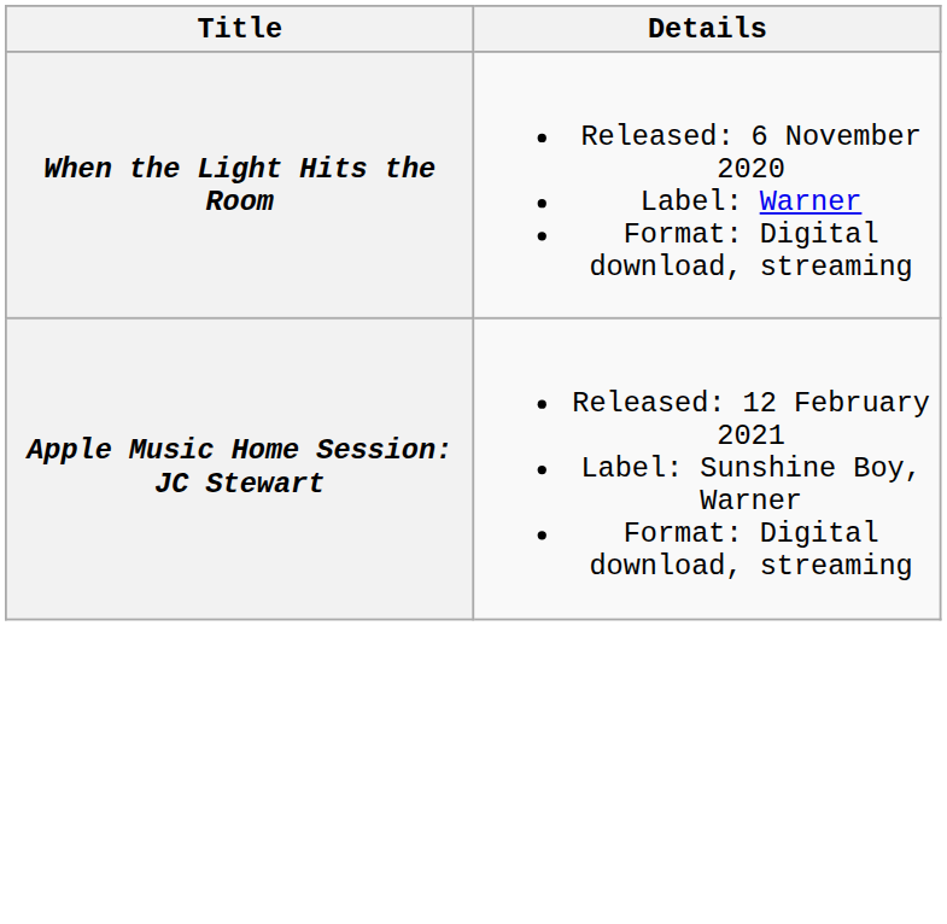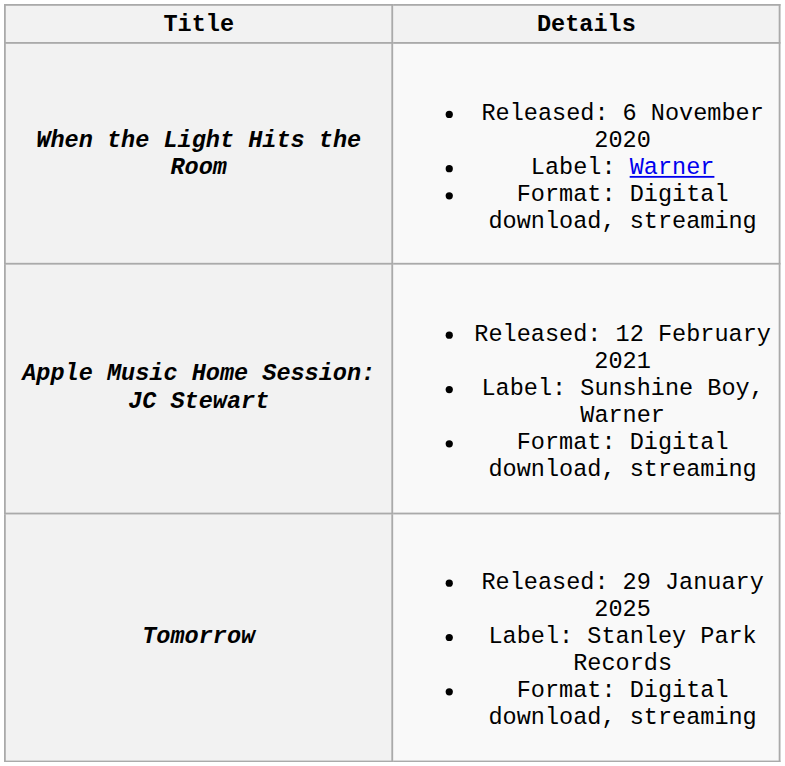 <table class="wikitable plainrowheaders" style="text-align:center;">
 <tr>
 <th scope="col" style="width:16em;">Title</th>
 <th scope="col" style="width:16em;">Details</th>
 </tr>
 <tr>
 <th scope="row"><em>When the Light Hits the Room</em></th>
 <td><br><ul><li>Released: 6 November 2020</li><li>Label: <a href='#'>Warner</a></li><li>Format: Digital download, streaming</li></ul></td>
 </tr>
 <tr>
 <th scope="row"><em>Apple Music Home Session: JC Stewart</em></th>
 <td><br><ul><li>Released: 12 February 2021</li><li>Label: Sunshine Boy, Warner</li><li>Format: Digital download, streaming</li></ul></td>
 </tr>
+<tr>
+<th scope="row"><em>Tomorrow</em></th>
+<td><br><ul><li>Released: 29 January 2025</li><li>Label: Stanley Park Records</li><li>Format: Digital download, streaming</li></ul></td>
+</tr>
 </table>
